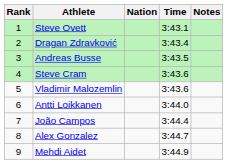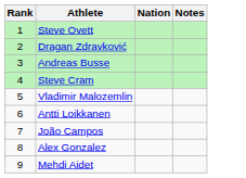 <table class="wikitable sortable" style="text-align:center">
 <tr>
 <th>Rank</th>
 <th>Athlete</th>
 <th>Nation</th>
-<th>Time</th>
 <th>Notes</th>
 </tr>
 <tr style="background:#bbf3bb;">
 <td>1</td>
 <td align=left><a href='#'>Steve Ovett</a></td>
 <td align=left></td>
-<td>3:43.1</td>
 <td></td>
 </tr>
 <tr style="background:#bbf3bb;">
 <td>2</td>
 <td align=left><a href='#'>Dragan Zdravković</a></td>
 <td align=left></td>
-<td>3:43.4</td>
 <td></td>
 </tr>
 <tr style="background:#bbf3bb;">
 <td>3</td>
 <td align=left><a href='#'>Andreas Busse</a></td>
 <td align=left></td>
-<td>3:43.5</td>
 <td></td>
 </tr>
 <tr style="background:#bbf3bb;">
 <td>4</td>
 <td align=left><a href='#'>Steve Cram</a></td>
 <td align=left></td>
-<td>3:43.6</td>
 <td></td>
 </tr>
 <tr>
 <td>5</td>
 <td align=left><a href='#'>Vladimir Malozemlin</a></td>
 <td align=left></td>
-<td>3:43.6</td>
 <td></td>
 </tr>
 <tr>
 <td>6</td>
 <td align=left><a href='#'>Antti Loikkanen</a></td>
 <td align=left></td>
-<td>3:44.0</td>
 <td></td>
 </tr>
 <tr>
 <td>7</td>
 <td align=left><a href='#'>João Campos</a></td>
 <td align=left></td>
-<td>3:44.4</td>
 <td></td>
 </tr>
 <tr>
 <td>8</td>
 <td align=left><a href='#'>Alex Gonzalez</a></td>
 <td align=left></td>
-<td>3:44.7</td>
 <td></td>
 </tr>
 <tr>
 <td>9</td>
 <td align=left><a href='#'>Mehdi Aidet</a></td>
 <td align=left></td>
-<td>3:44.9</td>
 <td></td>
 </tr>
 </table>
